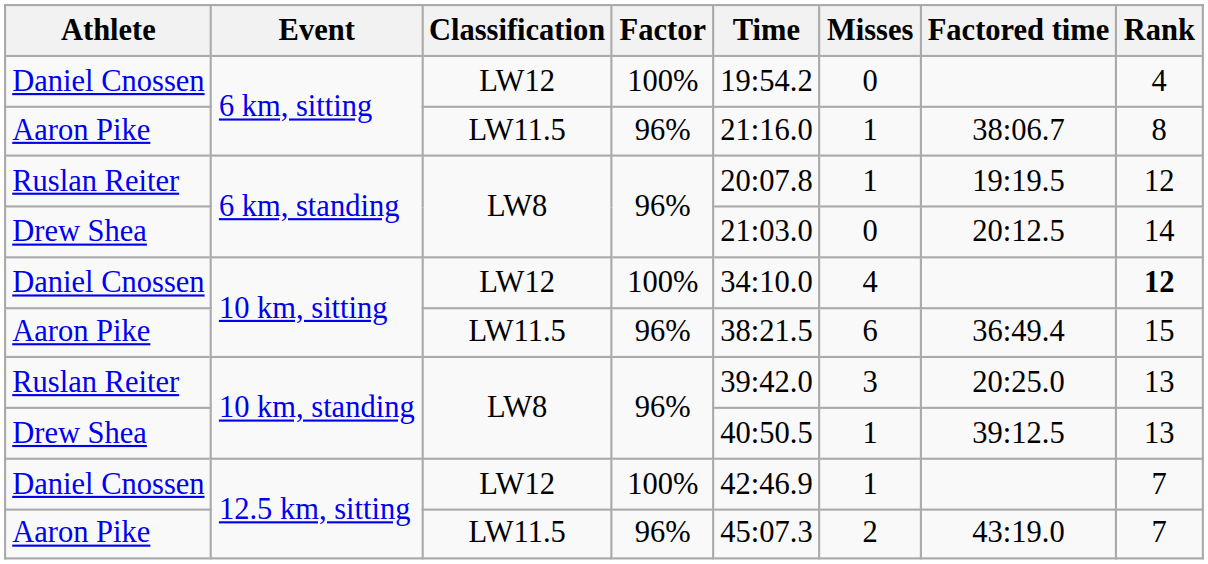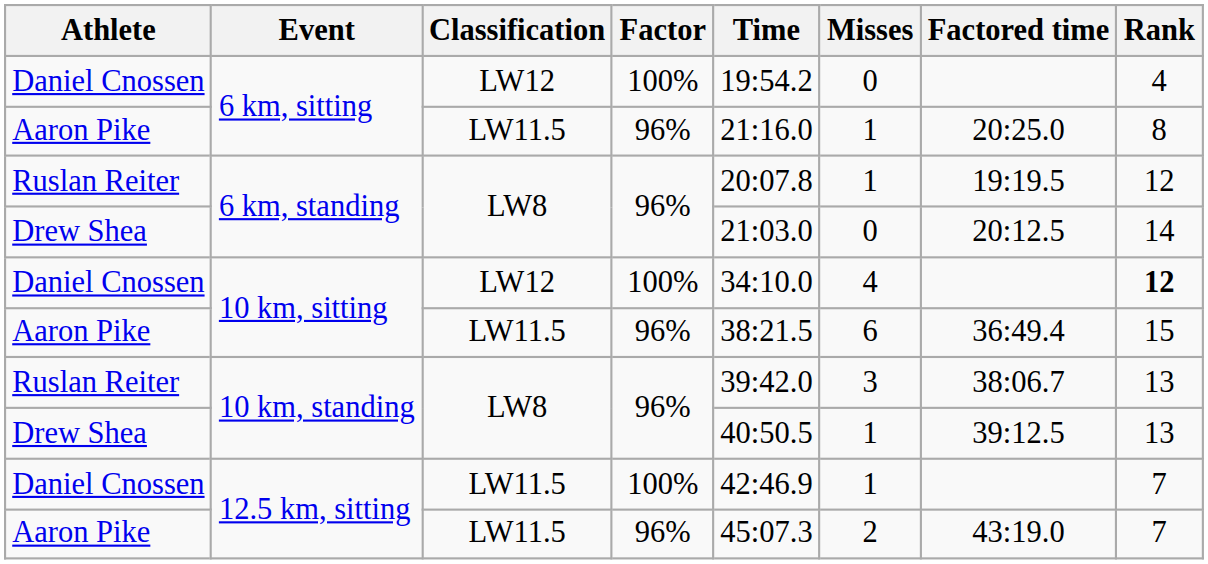 <table class=wikitable style=font-size:90%;text-align:center>
 <tr>
 <th>Athlete</th>
 <th>Event</th>
 <th>Classification</th>
 <th>Factor</th>
 <th>Time</th>
 <th>Misses</th>
 <th>Factored time</th>
 <th>Rank</th>
 </tr>
 <tr>
 <td align=left><a href='#'>Daniel Cnossen</a></td>
 <td align=left rowspan=2><a href='#'>6 km, sitting</a></td>
 <td>LW12</td>
 <td>100%</td>
 <td>19:54.2</td>
 <td>0</td>
 <td></td>
 <td>4</td>
 </tr>
 <tr>
 <td align=left><a href='#'>Aaron Pike</a></td>
 <td>LW11.5</td>
 <td>96%</td>
 <td>21:16.0</td>
 <td>1</td>
-<td>38:06.7</td>
+<td>20:25.0</td>
 <td>8</td>
 </tr>
 <tr>
 <td align=left><a href='#'>Ruslan Reiter</a></td>
 <td align=left rowspan=2><a href='#'>6 km, standing</a></td>
 <td rowspan=2>LW8</td>
 <td rowspan=2>96%</td>
 <td>20:07.8</td>
 <td>1</td>
 <td>19:19.5</td>
 <td>12</td>
 </tr>
 <tr>
 <td align=left><a href='#'>Drew Shea</a></td>
 <td>21:03.0</td>
 <td>0</td>
 <td>20:12.5</td>
 <td>14</td>
 </tr>
 <tr>
 <td align=left><a href='#'>Daniel Cnossen</a></td>
 <td align=left rowspan=2><a href='#'>10 km, sitting</a></td>
 <td>LW12</td>
 <td>100%</td>
 <td>34:10.0</td>
 <td>4</td>
 <td></td>
 <td><strong>12</strong></td>
 </tr>
 <tr>
 <td align=left><a href='#'>Aaron Pike</a></td>
 <td>LW11.5</td>
 <td>96%</td>
 <td>38:21.5</td>
 <td>6</td>
 <td>36:49.4</td>
 <td>15</td>
 </tr>
 <tr>
 <td align=left><a href='#'>Ruslan Reiter</a></td>
 <td align=left rowspan=2><a href='#'>10 km, standing</a></td>
 <td rowspan=2>LW8</td>
 <td rowspan=2>96%</td>
 <td>39:42.0</td>
 <td>3</td>
-<td>20:25.0</td>
+<td>38:06.7</td>
 <td>13</td>
 </tr>
 <tr>
 <td align=left><a href='#'>Drew Shea</a></td>
 <td>40:50.5</td>
 <td>1</td>
 <td>39:12.5</td>
 <td>13</td>
 </tr>
 <tr>
 <td align=left><a href='#'>Daniel Cnossen</a></td>
 <td align=left rowspan=2><a href='#'>12.5 km, sitting</a></td>
-<td>LW12</td>
+<td>LW11.5</td>
 <td>100%</td>
 <td>42:46.9</td>
 <td>1</td>
 <td></td>
 <td>7</td>
 </tr>
 <tr>
 <td align=left><a href='#'>Aaron Pike</a></td>
 <td>LW11.5</td>
 <td>96%</td>
 <td>45:07.3</td>
 <td>2</td>
 <td>43:19.0</td>
 <td>7</td>
 </tr>
 </table>
